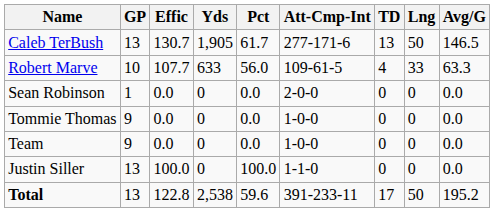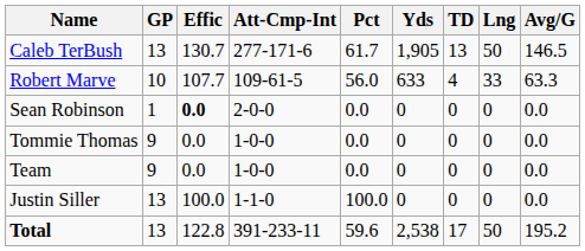 <table class="wikitable" style="white-space:nowrap;">
 <tr>
 <th>Name</th>
 <th>GP</th>
 <th>Effic</th>
+<th>Att-Cmp-Int</th>
+<th>Pct</th>
 <th>Yds</th>
-<th>Pct</th>
-<th>Att-Cmp-Int</th>
 <th>TD</th>
 <th>Lng</th>
 <th>Avg/G</th>
 </tr>
 <tr>
 <td><a href='#'>Caleb TerBush</a></td>
 <td>13</td>
 <td>130.7</td>
+<td>277-171-6</td>
+<td>61.7</td>
 <td>1,905</td>
-<td>61.7</td>
-<td>277-171-6</td>
 <td>13</td>
 <td>50</td>
 <td>146.5</td>
 </tr>
 <tr>
 <td><a href='#'>Robert Marve</a></td>
 <td>10</td>
 <td>107.7</td>
+<td>109-61-5</td>
+<td>56.0</td>
 <td>633</td>
-<td>56.0</td>
-<td>109-61-5</td>
 <td>4</td>
 <td>33</td>
 <td>63.3</td>
 </tr>
 <tr>
 <td>Sean Robinson</td>
 <td>1</td>
+<td><strong>0.0</strong></td>
+<td>2-0-0</td>
 <td>0.0</td>
 <td>0</td>
-<td>0.0</td>
-<td>2-0-0</td>
 <td>0</td>
 <td>0</td>
 <td>0.0</td>
 </tr>
 <tr>
 <td>Tommie Thomas</td>
 <td>9</td>
 <td>0.0</td>
+<td>1-0-0</td>
+<td>0.0</td>
 <td>0</td>
-<td>0.0</td>
-<td>1-0-0</td>
 <td>0</td>
 <td>0</td>
 <td>0.0</td>
 </tr>
 <tr>
 <td>Team</td>
 <td>9</td>
 <td>0.0</td>
+<td>1-0-0</td>
+<td>0.0</td>
 <td>0</td>
-<td>0.0</td>
-<td>1-0-0</td>
 <td>0</td>
 <td>0</td>
 <td>0.0</td>
 </tr>
 <tr>
 <td>Justin Siller</td>
 <td>13</td>
 <td>100.0</td>
+<td>1-1-0</td>
+<td>100.0</td>
 <td>0</td>
-<td>100.0</td>
-<td>1-1-0</td>
 <td>0</td>
 <td>0</td>
 <td>0.0</td>
 </tr>
 <tr>
 <td><strong>Total</strong></td>
 <td>13</td>
 <td>122.8</td>
+<td>391-233-11</td>
+<td>59.6</td>
 <td>2,538</td>
-<td>59.6</td>
-<td>391-233-11</td>
 <td>17</td>
 <td>50</td>
 <td>195.2</td>
 </tr>
 </table>
